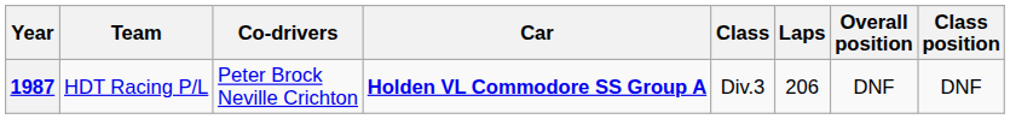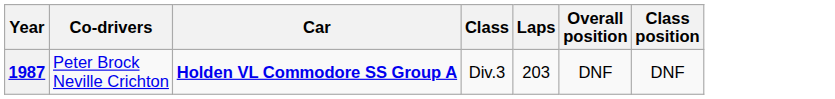 <table class="wikitable" style="text-align:center; font-size:90%">
 <tr>
 <th>Year</th>
-<th>Team</th>
 <th>Co-drivers</th>
 <th>Car</th>
 <th>Class</th>
 <th>Laps</th>
 <th>Overall<br>position</th>
 <th>Class<br>position</th>
 </tr>
 <tr>
 <th><a href='#'>1987</a></th>
-<td align="left"> <a href='#'>HDT Racing P/L</a></td>
 <td align="left"> <a href='#'>Peter Brock</a><br> <a href='#'>Neville Crichton</a></td>
 <td align="left"><strong><a href='#'>Holden VL Commodore SS Group A</a></strong></td>
 <td>Div.3</td>
-<td>206</td>
+<td>203</td>
 <td>DNF</td>
 <td>DNF</td>
 </tr>
 </table>
